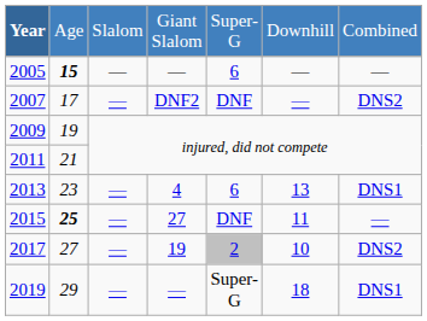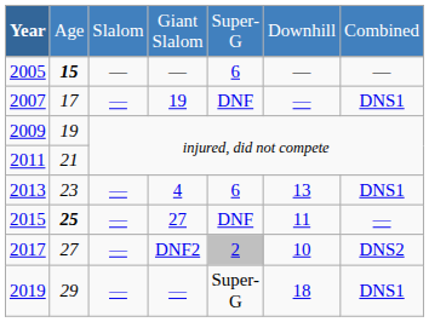 <table class="wikitable" style="font-size:95%; text-align:center; border:grey solid 1px; border-collapse:collapse;" width="40%">
 <tr style="background-color:#369; color:white;">
 <td rowspan="2" colspan="1" width="4%"><strong>Year</strong></td>
 </tr>
 <tr style="background-color:#4180be; color:white;">
 <td width="3%">Age</td>
 <td width="5%">Slalom</td>
 <td width="5%">Giant<br>Slalom</td>
 <td width="5%">Super-G</td>
 <td width="5%">Downhill</td>
 <td width="5%">Combined</td>
 </tr>
 <tr style="background-color:#8CB2D8; color:white;">
 </tr>
 <tr>
 <td><a href='#'>2005</a></td>
 <td><strong><em>15</em></strong></td>
 <td>—</td>
 <td>—</td>
 <td><a href='#'>6</a></td>
 <td>—</td>
 <td>—</td>
 </tr>
 <tr>
 <td><a href='#'>2007</a></td>
 <td><em>17</em></td>
 <td><a href='#'>—</a></td>
-<td><a href='#'>DNF2</a></td>
+<td><a href='#'>19</a></td>
 <td><a href='#'>DNF</a></td>
 <td><a href='#'>—</a></td>
-<td><a href='#'>DNS2</a></td>
+<td><a href='#'>DNS1</a></td>
 </tr>
 <tr>
 <td><a href='#'>2009</a></td>
 <td><em>19</em></td>
 <td colspan=5 rowspan=2><small><em>injured, did not compete</em></small> </td>
 </tr>
 <tr>
 <td><a href='#'>2011</a></td>
 <td><em>21</em> </td>
 </tr>
 <tr>
 <td><a href='#'>2013</a></td>
 <td><em>23</em></td>
 <td><a href='#'>—</a></td>
 <td><a href='#'>4</a></td>
 <td><a href='#'>6</a></td>
 <td><a href='#'>13</a></td>
 <td><a href='#'>DNS1</a></td>
 </tr>
 <tr>
 <td><a href='#'>2015</a></td>
 <td><strong><em>25</em></strong></td>
 <td><a href='#'>—</a></td>
 <td><a href='#'>27</a></td>
 <td><a href='#'>DNF</a></td>
 <td><a href='#'>11</a></td>
 <td><a href='#'>—</a></td>
 </tr>
 <tr>
 <td><a href='#'>2017</a></td>
 <td><em>27</em></td>
 <td><a href='#'>—</a></td>
-<td><a href='#'>19</a></td>
+<td><a href='#'>DNF2</a></td>
 <td bgcolor="silver"><a href='#'>2</a></td>
 <td><a href='#'>10</a></td>
 <td><a href='#'>DNS2</a></td>
 </tr>
 <tr>
 <td><a href='#'>2019</a></td>
 <td><em>29</em></td>
 <td><a href='#'>—</a></td>
 <td><a href='#'>—</a></td>
 <td width="5%">Super-G</td>
 <td><a href='#'>18</a></td>
 <td><a href='#'>DNS1</a></td>
 </tr>
 </table>
